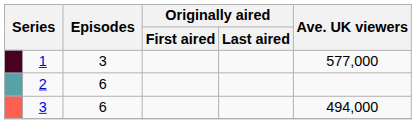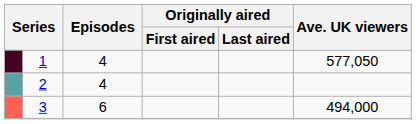 <table class="wikitable plainrowheaders" style="text-align: center;">
 <tr>
 <th scope="col" style="padding: 0 8px;" colspan="2" rowspan="2">Series</th>
 <th scope="col" style="padding: 0 8px;" rowspan="2">Episodes</th>
 <th scope="col" colspan="2">Originally aired</th>
 <th scope="col" rowspan="2">Ave. UK viewers</th>
 </tr>
 <tr>
 <th scope="col">First aired</th>
 <th scope="col">Last aired</th>
 </tr>
 <tr>
 <td scope="row" style="background: #470222;"></td>
 <td><a href='#'>1</a></td>
-<td>3</td>
+<td>4</td>
 <td style="padding: 0 8px;"></td>
 <td style="padding: 0 8px;"></td>
-<td>577,000</td>
+<td>577,050</td>
 </tr>
 <tr>
 <td scope="row" style="background: #57A2A6;"></td>
 <td><a href='#'>2</a></td>
-<td>6</td>
+<td>4</td>
 <td style="padding: 0 8px;"></td>
 <td style="padding: 0 8px;"></td>
 <td></td>
 </tr>
 <tr>
 <td scope="row" style="background: #FF6052;"></td>
 <td><a href='#'>3</a></td>
 <td>6</td>
 <td style="padding: 0 8px;"></td>
 <td style="padding: 0 8px;"></td>
 <td>494,000</td>
 </tr>
 <tr>
 </tr>
 </table>
